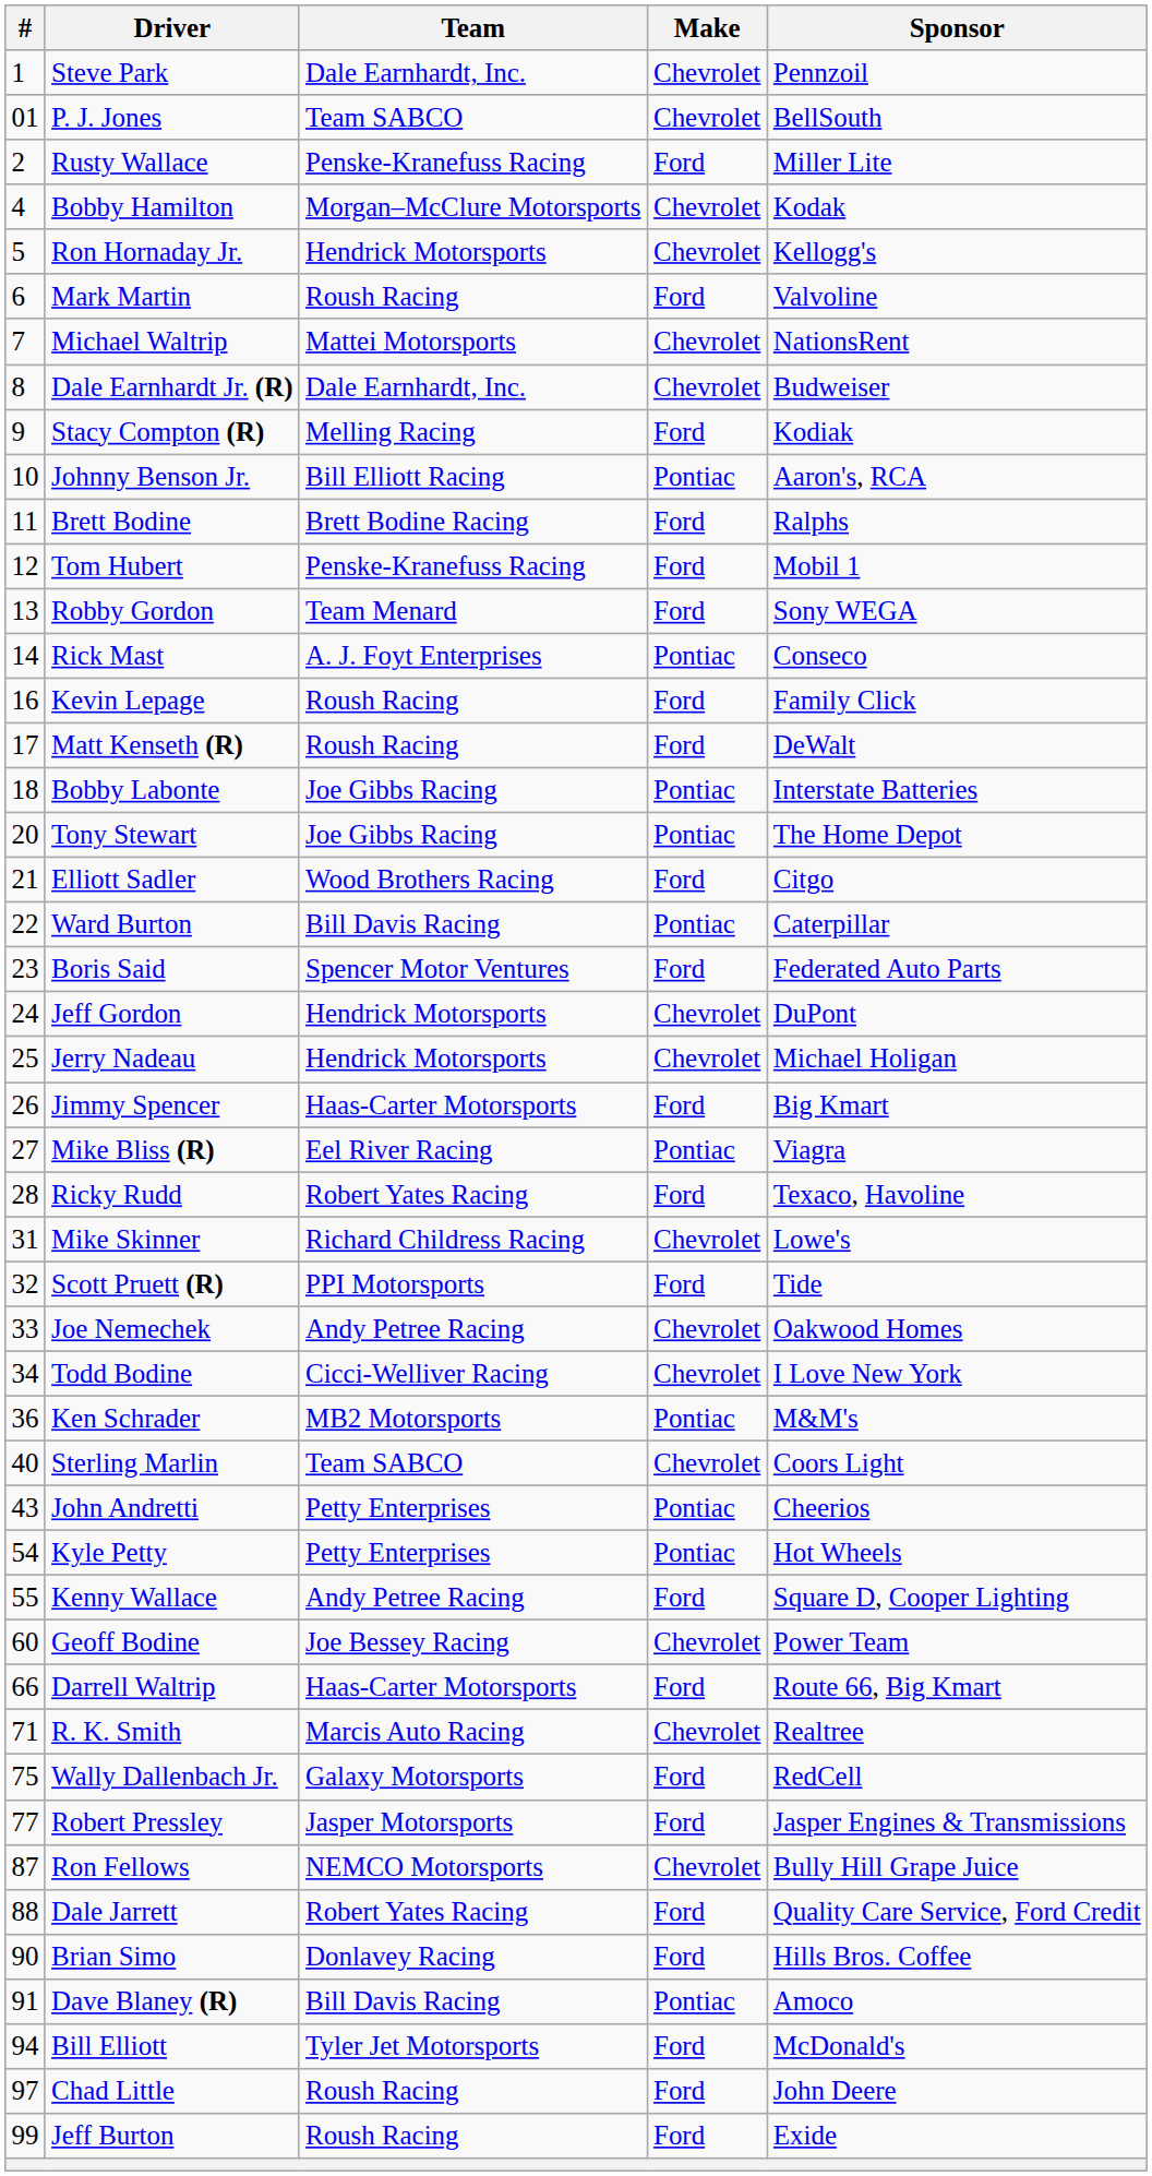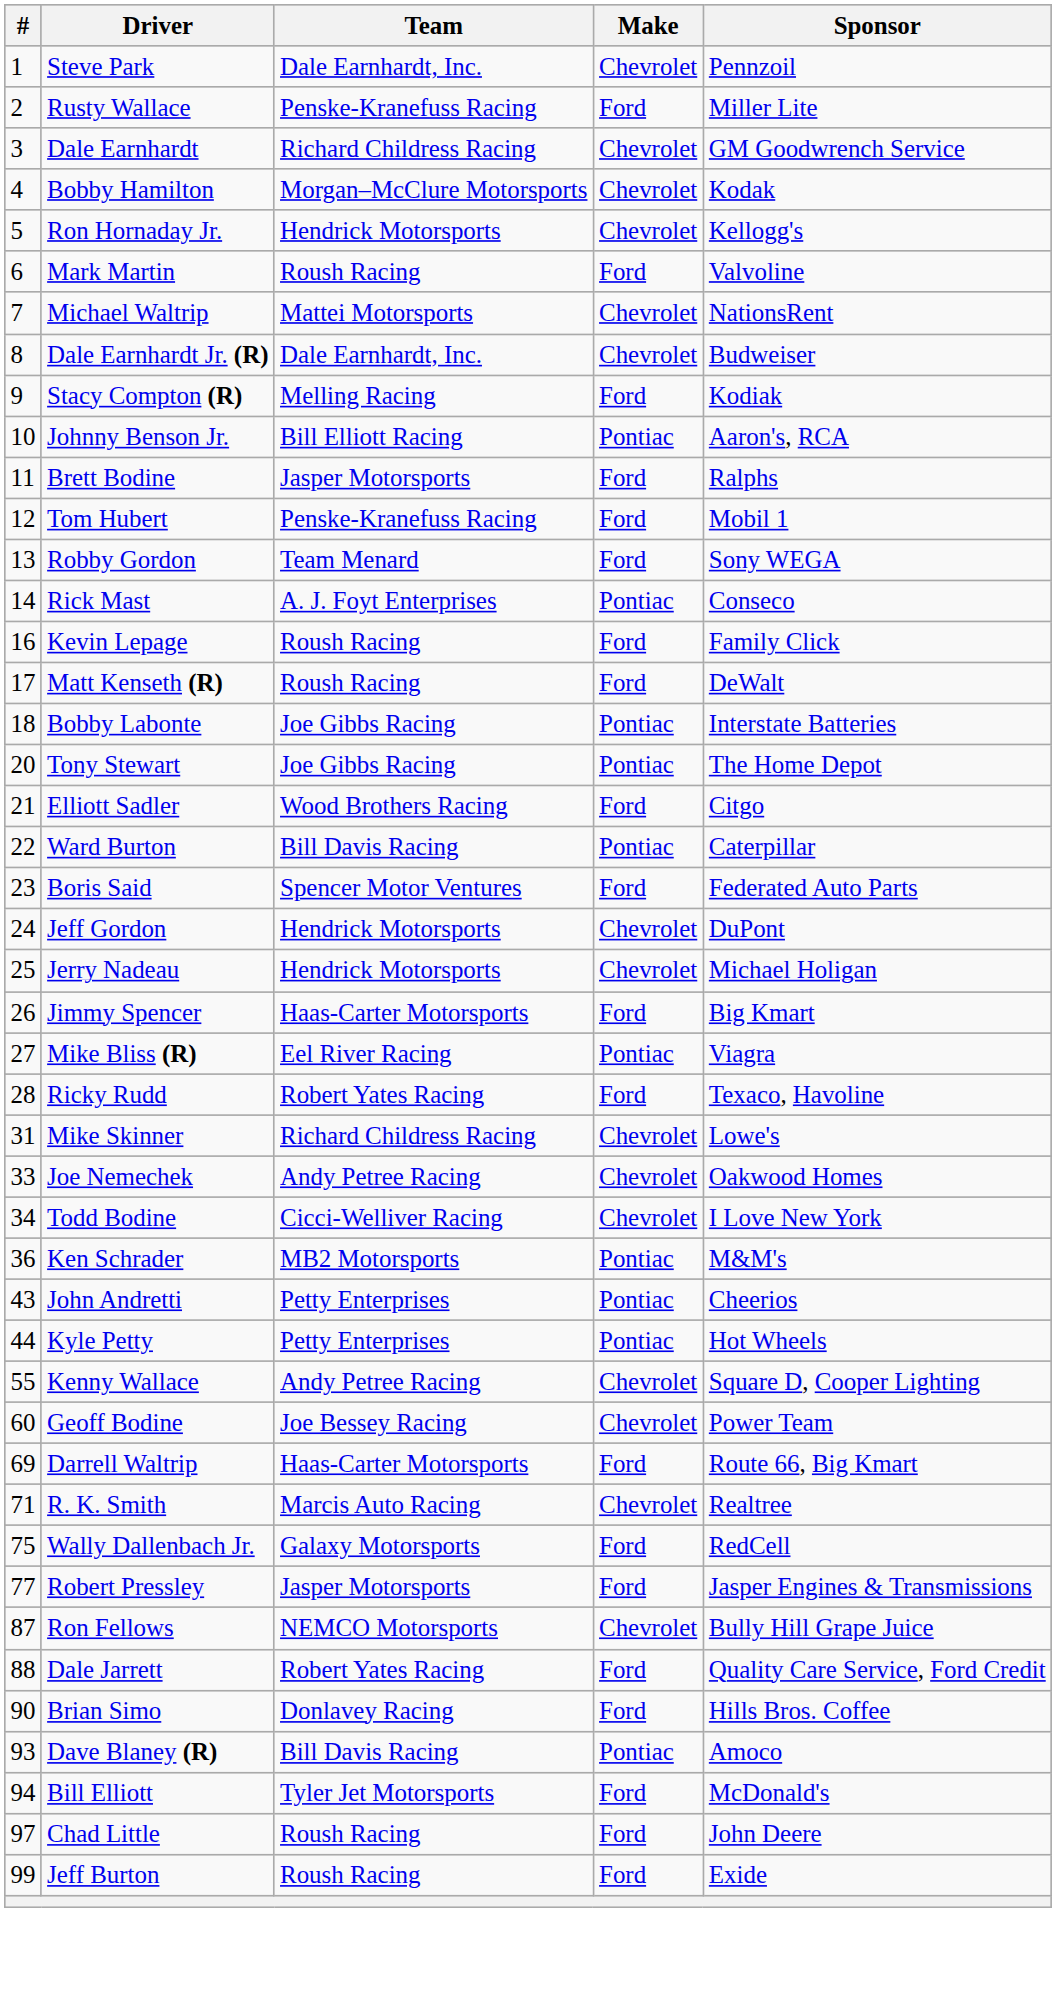 <table class="wikitable" style="font-size:95%">
 <tr>
 <th>#</th>
 <th>Driver</th>
 <th>Team</th>
 <th>Make</th>
 <th>Sponsor</th>
 </tr>
 <tr>
 <td>1</td>
 <td><a href='#'>Steve Park</a></td>
 <td><a href='#'>Dale Earnhardt, Inc.</a></td>
 <td><a href='#'>Chevrolet</a></td>
 <td><a href='#'>Pennzoil</a></td>
 </tr>
 <tr>
-<td>01</td>
-<td><a href='#'>P. J. Jones</a></td>
-<td><a href='#'>Team SABCO</a></td>
-<td><a href='#'>Chevrolet</a></td>
-<td><a href='#'>BellSouth</a></td>
-</tr>
-<tr>
 <td>2</td>
 <td><a href='#'>Rusty Wallace</a></td>
 <td><a href='#'>Penske-Kranefuss Racing</a></td>
 <td><a href='#'>Ford</a></td>
 <td><a href='#'>Miller Lite</a></td>
+</tr>
+<tr>
+<td>3</td>
+<td><a href='#'>Dale Earnhardt</a></td>
+<td><a href='#'>Richard Childress Racing</a></td>
+<td><a href='#'>Chevrolet</a></td>
+<td><a href='#'>GM Goodwrench Service</a></td>
 </tr>
 <tr>
 <td>4</td>
 <td><a href='#'>Bobby Hamilton</a></td>
 <td><a href='#'>Morgan–McClure Motorsports</a></td>
 <td><a href='#'>Chevrolet</a></td>
 <td><a href='#'>Kodak</a></td>
 </tr>
 <tr>
 <td>5</td>
 <td><a href='#'>Ron Hornaday Jr.</a></td>
 <td><a href='#'>Hendrick Motorsports</a></td>
 <td><a href='#'>Chevrolet</a></td>
 <td><a href='#'>Kellogg's</a></td>
 </tr>
 <tr>
 <td>6</td>
 <td><a href='#'>Mark Martin</a></td>
 <td><a href='#'>Roush Racing</a></td>
 <td><a href='#'>Ford</a></td>
 <td><a href='#'>Valvoline</a></td>
 </tr>
 <tr>
 <td>7</td>
 <td><a href='#'>Michael Waltrip</a></td>
 <td><a href='#'>Mattei Motorsports</a></td>
 <td><a href='#'>Chevrolet</a></td>
 <td><a href='#'>NationsRent</a></td>
 </tr>
 <tr>
 <td>8</td>
 <td><a href='#'>Dale Earnhardt Jr.</a> <strong>(R)</strong></td>
 <td><a href='#'>Dale Earnhardt, Inc.</a></td>
 <td><a href='#'>Chevrolet</a></td>
 <td><a href='#'>Budweiser</a></td>
 </tr>
 <tr>
 <td>9</td>
 <td><a href='#'>Stacy Compton</a> <strong>(R)</strong></td>
 <td><a href='#'>Melling Racing</a></td>
 <td><a href='#'>Ford</a></td>
 <td><a href='#'>Kodiak</a></td>
 </tr>
 <tr>
 <td>10</td>
 <td><a href='#'>Johnny Benson Jr.</a></td>
 <td><a href='#'>Bill Elliott Racing</a></td>
 <td><a href='#'>Pontiac</a></td>
 <td><a href='#'>Aaron's</a>, <a href='#'>RCA</a></td>
 </tr>
 <tr>
 <td>11</td>
 <td><a href='#'>Brett Bodine</a></td>
-<td><a href='#'>Brett Bodine Racing</a></td>
+<td><a href='#'>Jasper Motorsports</a></td>
 <td><a href='#'>Ford</a></td>
 <td><a href='#'>Ralphs</a></td>
 </tr>
 <tr>
 <td>12</td>
 <td><a href='#'>Tom Hubert</a></td>
 <td><a href='#'>Penske-Kranefuss Racing</a></td>
 <td><a href='#'>Ford</a></td>
 <td><a href='#'>Mobil 1</a></td>
 </tr>
 <tr>
 <td>13</td>
 <td><a href='#'>Robby Gordon</a></td>
 <td><a href='#'>Team Menard</a></td>
 <td><a href='#'>Ford</a></td>
 <td><a href='#'>Sony WEGA</a></td>
 </tr>
 <tr>
 <td>14</td>
 <td><a href='#'>Rick Mast</a></td>
 <td><a href='#'>A. J. Foyt Enterprises</a></td>
 <td><a href='#'>Pontiac</a></td>
 <td><a href='#'>Conseco</a></td>
 </tr>
 <tr>
 <td>16</td>
 <td><a href='#'>Kevin Lepage</a></td>
 <td><a href='#'>Roush Racing</a></td>
 <td><a href='#'>Ford</a></td>
 <td><a href='#'>Family Click</a></td>
 </tr>
 <tr>
 <td>17</td>
 <td><a href='#'>Matt Kenseth</a> <strong>(R)</strong></td>
 <td><a href='#'>Roush Racing</a></td>
 <td><a href='#'>Ford</a></td>
 <td><a href='#'>DeWalt</a></td>
 </tr>
 <tr>
 <td>18</td>
 <td><a href='#'>Bobby Labonte</a></td>
 <td><a href='#'>Joe Gibbs Racing</a></td>
 <td><a href='#'>Pontiac</a></td>
 <td><a href='#'>Interstate Batteries</a></td>
 </tr>
 <tr>
 <td>20</td>
 <td><a href='#'>Tony Stewart</a></td>
 <td><a href='#'>Joe Gibbs Racing</a></td>
 <td><a href='#'>Pontiac</a></td>
 <td><a href='#'>The Home Depot</a></td>
 </tr>
 <tr>
 <td>21</td>
 <td><a href='#'>Elliott Sadler</a></td>
 <td><a href='#'>Wood Brothers Racing</a></td>
 <td><a href='#'>Ford</a></td>
 <td><a href='#'>Citgo</a></td>
 </tr>
 <tr>
 <td>22</td>
 <td><a href='#'>Ward Burton</a></td>
 <td><a href='#'>Bill Davis Racing</a></td>
 <td><a href='#'>Pontiac</a></td>
 <td><a href='#'>Caterpillar</a></td>
 </tr>
 <tr>
 <td>23</td>
 <td><a href='#'>Boris Said</a></td>
 <td><a href='#'>Spencer Motor Ventures</a></td>
 <td><a href='#'>Ford</a></td>
 <td><a href='#'>Federated Auto Parts</a></td>
 </tr>
 <tr>
 <td>24</td>
 <td><a href='#'>Jeff Gordon</a></td>
 <td><a href='#'>Hendrick Motorsports</a></td>
 <td><a href='#'>Chevrolet</a></td>
 <td><a href='#'>DuPont</a></td>
 </tr>
 <tr>
 <td>25</td>
 <td><a href='#'>Jerry Nadeau</a></td>
 <td><a href='#'>Hendrick Motorsports</a></td>
 <td><a href='#'>Chevrolet</a></td>
 <td><a href='#'>Michael Holigan</a></td>
 </tr>
 <tr>
 <td>26</td>
 <td><a href='#'>Jimmy Spencer</a></td>
 <td><a href='#'>Haas-Carter Motorsports</a></td>
 <td><a href='#'>Ford</a></td>
 <td><a href='#'>Big Kmart</a></td>
 </tr>
 <tr>
 <td>27</td>
 <td><a href='#'>Mike Bliss</a> <strong>(R)</strong></td>
 <td><a href='#'>Eel River Racing</a></td>
 <td><a href='#'>Pontiac</a></td>
 <td><a href='#'>Viagra</a></td>
 </tr>
 <tr>
 <td>28</td>
 <td><a href='#'>Ricky Rudd</a></td>
 <td><a href='#'>Robert Yates Racing</a></td>
 <td><a href='#'>Ford</a></td>
 <td><a href='#'>Texaco</a>, <a href='#'>Havoline</a></td>
 </tr>
 <tr>
 <td>31</td>
 <td><a href='#'>Mike Skinner</a></td>
 <td><a href='#'>Richard Childress Racing</a></td>
 <td><a href='#'>Chevrolet</a></td>
 <td><a href='#'>Lowe's</a></td>
 </tr>
 <tr>
-<td>32</td>
-<td><a href='#'>Scott Pruett</a> <strong>(R)</strong></td>
-<td><a href='#'>PPI Motorsports</a></td>
-<td><a href='#'>Ford</a></td>
-<td><a href='#'>Tide</a></td>
-</tr>
-<tr>
 <td>33</td>
 <td><a href='#'>Joe Nemechek</a></td>
 <td><a href='#'>Andy Petree Racing</a></td>
 <td><a href='#'>Chevrolet</a></td>
 <td><a href='#'>Oakwood Homes</a></td>
 </tr>
 <tr>
 <td>34</td>
 <td><a href='#'>Todd Bodine</a></td>
 <td><a href='#'>Cicci-Welliver Racing</a></td>
 <td><a href='#'>Chevrolet</a></td>
 <td><a href='#'>I Love New York</a></td>
 </tr>
 <tr>
 <td>36</td>
 <td><a href='#'>Ken Schrader</a></td>
 <td><a href='#'>MB2 Motorsports</a></td>
 <td><a href='#'>Pontiac</a></td>
 <td><a href='#'>M&M's</a></td>
 </tr>
 <tr>
-<td>40</td>
-<td><a href='#'>Sterling Marlin</a></td>
-<td><a href='#'>Team SABCO</a></td>
-<td><a href='#'>Chevrolet</a></td>
-<td><a href='#'>Coors Light</a></td>
-</tr>
-<tr>
 <td>43</td>
 <td><a href='#'>John Andretti</a></td>
 <td><a href='#'>Petty Enterprises</a></td>
 <td><a href='#'>Pontiac</a></td>
 <td><a href='#'>Cheerios</a></td>
 </tr>
 <tr>
-<td>54</td>
+<td>44</td>
 <td><a href='#'>Kyle Petty</a></td>
 <td><a href='#'>Petty Enterprises</a></td>
 <td><a href='#'>Pontiac</a></td>
 <td><a href='#'>Hot Wheels</a></td>
 </tr>
 <tr>
 <td>55</td>
 <td><a href='#'>Kenny Wallace</a></td>
 <td><a href='#'>Andy Petree Racing</a></td>
-<td><a href='#'>Ford</a></td>
+<td><a href='#'>Chevrolet</a></td>
 <td><a href='#'>Square D</a>, <a href='#'>Cooper Lighting</a></td>
 </tr>
 <tr>
 <td>60</td>
 <td><a href='#'>Geoff Bodine</a></td>
 <td><a href='#'>Joe Bessey Racing</a></td>
 <td><a href='#'>Chevrolet</a></td>
 <td><a href='#'>Power Team</a></td>
 </tr>
 <tr>
-<td>66</td>
+<td>69</td>
 <td><a href='#'>Darrell Waltrip</a></td>
 <td><a href='#'>Haas-Carter Motorsports</a></td>
 <td><a href='#'>Ford</a></td>
 <td><a href='#'>Route 66</a>, <a href='#'>Big Kmart</a></td>
 </tr>
 <tr>
 <td>71</td>
 <td><a href='#'>R. K. Smith</a></td>
 <td><a href='#'>Marcis Auto Racing</a></td>
 <td><a href='#'>Chevrolet</a></td>
 <td><a href='#'>Realtree</a></td>
 </tr>
 <tr>
 <td>75</td>
 <td><a href='#'>Wally Dallenbach Jr.</a></td>
 <td><a href='#'>Galaxy Motorsports</a></td>
 <td><a href='#'>Ford</a></td>
 <td><a href='#'>RedCell</a></td>
 </tr>
 <tr>
 <td>77</td>
 <td><a href='#'>Robert Pressley</a></td>
 <td><a href='#'>Jasper Motorsports</a></td>
 <td><a href='#'>Ford</a></td>
 <td><a href='#'>Jasper Engines & Transmissions</a></td>
 </tr>
 <tr>
 <td>87</td>
 <td><a href='#'>Ron Fellows</a></td>
 <td><a href='#'>NEMCO Motorsports</a></td>
 <td><a href='#'>Chevrolet</a></td>
 <td><a href='#'>Bully Hill Grape Juice</a></td>
 </tr>
 <tr>
 <td>88</td>
 <td><a href='#'>Dale Jarrett</a></td>
 <td><a href='#'>Robert Yates Racing</a></td>
 <td><a href='#'>Ford</a></td>
 <td><a href='#'>Quality Care Service</a>, <a href='#'>Ford Credit</a></td>
 </tr>
 <tr>
 <td>90</td>
 <td><a href='#'>Brian Simo</a></td>
 <td><a href='#'>Donlavey Racing</a></td>
 <td><a href='#'>Ford</a></td>
 <td><a href='#'>Hills Bros. Coffee</a></td>
 </tr>
 <tr>
-<td>91</td>
+<td>93</td>
 <td><a href='#'>Dave Blaney</a> <strong>(R)</strong></td>
 <td><a href='#'>Bill Davis Racing</a></td>
 <td><a href='#'>Pontiac</a></td>
 <td><a href='#'>Amoco</a></td>
 </tr>
 <tr>
 <td>94</td>
 <td><a href='#'>Bill Elliott</a></td>
 <td><a href='#'>Tyler Jet Motorsports</a></td>
 <td><a href='#'>Ford</a></td>
 <td><a href='#'>McDonald's</a></td>
 </tr>
 <tr>
 <td>97</td>
 <td><a href='#'>Chad Little</a></td>
 <td><a href='#'>Roush Racing</a></td>
 <td><a href='#'>Ford</a></td>
 <td><a href='#'>John Deere</a></td>
 </tr>
 <tr>
 <td>99</td>
 <td><a href='#'>Jeff Burton</a></td>
 <td><a href='#'>Roush Racing</a></td>
 <td><a href='#'>Ford</a></td>
 <td><a href='#'>Exide</a></td>
 </tr>
 <tr>
 <th colspan="5"></th>
 </tr>
 </table>
